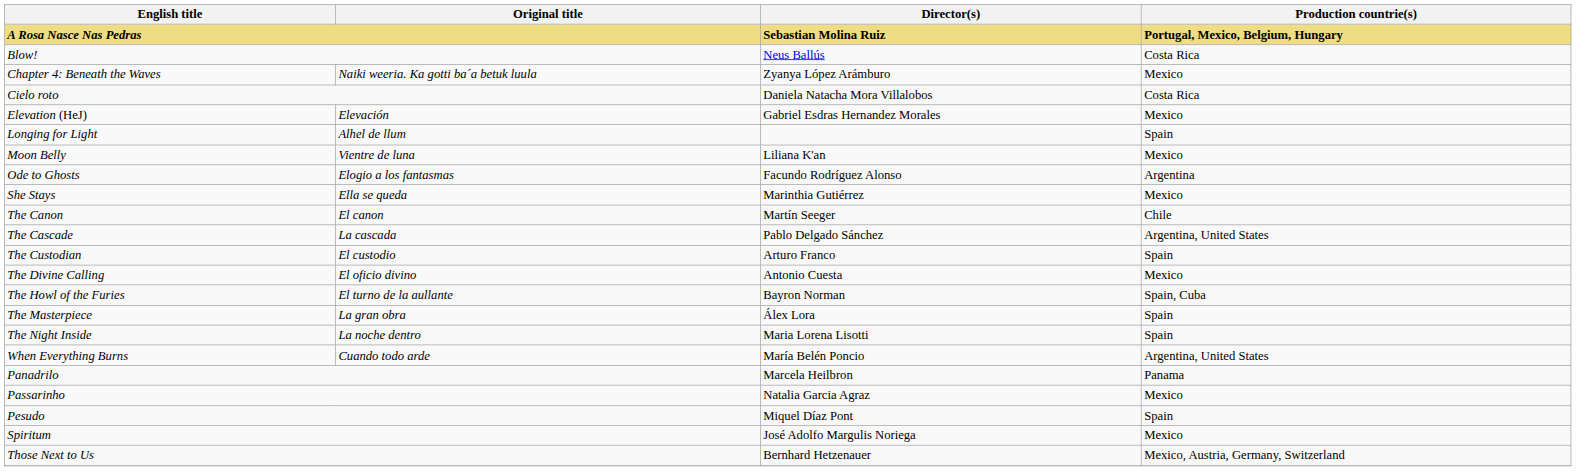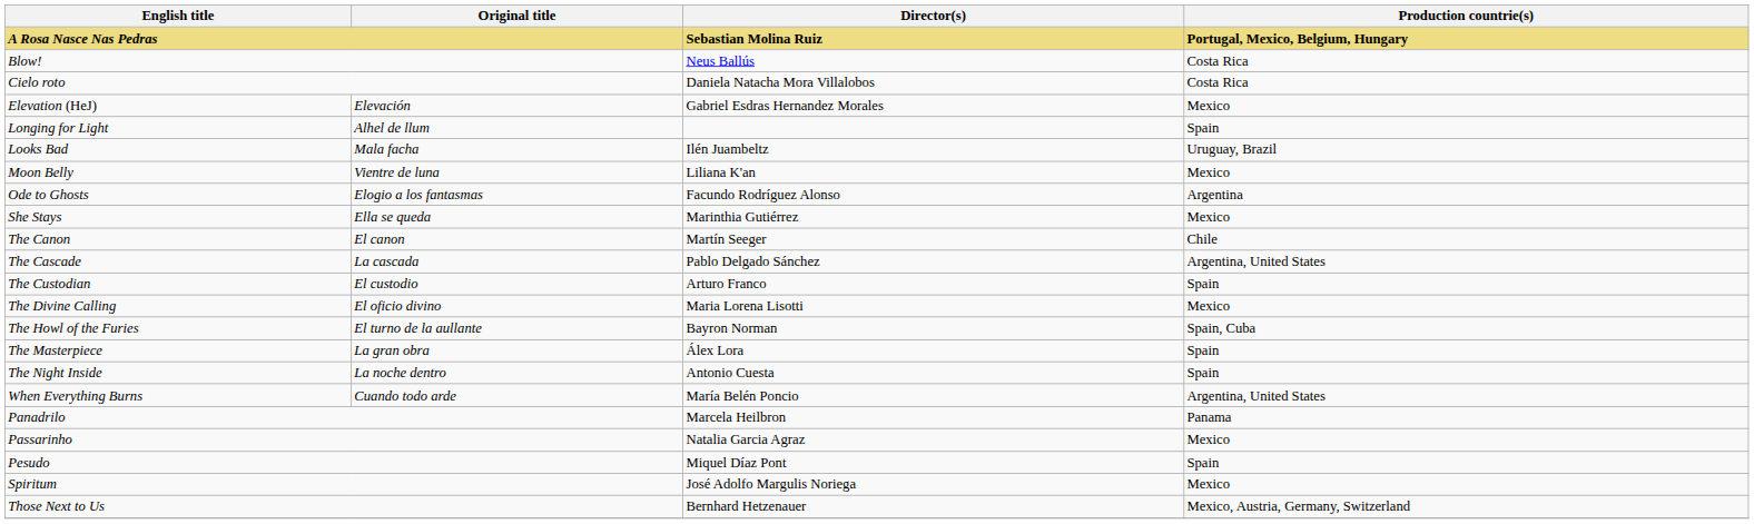 <table class="sortable wikitable" style="width:100%; margin-bottom:4px" cellpadding="5">
 <tr>
 <th scope="col">English title</th>
 <th scope="col">Original title</th>
 <th scope="col">Director(s)</th>
 <th scope="col">Production countrie(s)</th>
 </tr>
 <tr style="background:#EEDD82">
 <td colspan="2"><strong><em>A Rosa Nasce Nas Pedras</em></strong></td>
 <td><strong>Sebastian Molina Ruiz</strong></td>
 <td><strong>Portugal, Mexico, Belgium, Hungary</strong></td>
 </tr>
 <tr>
 <td colspan="2"><em>Blow!</em></td>
 <td><a href='#'>Neus Ballús</a></td>
 <td>Costa Rica</td>
 </tr>
 <tr>
-<td><em>Chapter 4: Beneath the Waves</em></td>
-<td><em>Naiki weeria. Ka gotti ba´a betuk luula</em></td>
-<td>Zyanya López Arámburo</td>
-<td>Mexico</td>
-</tr>
-<tr>
 <td colspan="2"><em>Cielo roto</em></td>
 <td>Daniela Natacha Mora Villalobos</td>
 <td>Costa Rica</td>
 </tr>
 <tr>
 <td><em>Elevation</em> (HeJ)</td>
 <td><em>Elevación</em></td>
 <td>Gabriel Esdras Hernandez Morales</td>
 <td>Mexico</td>
 </tr>
 <tr>
 <td><em>Longing for Light</em></td>
 <td><em>Alhel de llum</em></td>
 <td></td>
 <td>Spain</td>
+</tr>
+<tr>
+<td><em>Looks Bad</em></td>
+<td><em>Mala facha</em></td>
+<td>Ilén Juambeltz</td>
+<td>Uruguay, Brazil</td>
 </tr>
 <tr>
 <td><em>Moon Belly</em></td>
 <td><em>Vientre de luna</em></td>
 <td>Liliana K'an</td>
 <td>Mexico</td>
 </tr>
 <tr>
 <td><em>Ode to Ghosts</em></td>
 <td><em>Elogio a los fantasmas</em></td>
 <td>Facundo Rodríguez Alonso</td>
 <td>Argentina</td>
 </tr>
 <tr>
 <td><em>She Stays</em></td>
 <td><em>Ella se queda</em></td>
 <td>Marinthia Gutiérrez</td>
 <td>Mexico</td>
 </tr>
 <tr>
 <td><em>The Canon</em></td>
 <td><em>El canon</em></td>
 <td>Martín Seeger</td>
 <td>Chile</td>
 </tr>
 <tr>
 <td><em>The Cascade</em></td>
 <td><em>La cascada</em></td>
 <td>Pablo Delgado Sánchez</td>
 <td>Argentina, United States</td>
 </tr>
 <tr>
 <td><em>The Custodian</em></td>
 <td><em>El custodio</em></td>
 <td>Arturo Franco</td>
 <td>Spain</td>
 </tr>
 <tr>
 <td><em>The Divine Calling</em></td>
 <td><em>El oficio divino</em></td>
-<td>Antonio Cuesta</td>
+<td>Maria Lorena Lisotti</td>
 <td>Mexico</td>
 </tr>
 <tr>
 <td><em>The Howl of the Furies</em></td>
 <td><em>El turno de la aullante</em></td>
 <td>Bayron Norman</td>
 <td>Spain, Cuba</td>
 </tr>
 <tr>
 <td><em>The Masterpiece</em></td>
 <td><em>La gran obra</em></td>
 <td>Álex Lora</td>
 <td>Spain</td>
 </tr>
 <tr>
 <td><em>The Night Inside</em></td>
 <td><em>La noche dentro</em></td>
-<td>Maria Lorena Lisotti</td>
+<td>Antonio Cuesta</td>
 <td>Spain</td>
 </tr>
 <tr>
 <td><em>When Everything Burns</em></td>
 <td><em>Cuando todo arde</em></td>
 <td>María Belén Poncio</td>
 <td>Argentina, United States</td>
 </tr>
 <tr>
 <td colspan="2"><em>Panadrilo</em></td>
 <td>Marcela Heilbron</td>
 <td>Panama</td>
 </tr>
 <tr>
 <td colspan="2"><em>Passarinho</em></td>
 <td>Natalia Garcia Agraz</td>
 <td>Mexico</td>
 </tr>
 <tr>
 <td colspan="2"><em>Pesudo</em></td>
 <td>Miquel Díaz Pont</td>
 <td>Spain</td>
 </tr>
 <tr>
 <td colspan="2"><em>Spiritum</em></td>
 <td>José Adolfo Margulis Noriega</td>
 <td>Mexico</td>
 </tr>
 <tr>
 <td colspan="2"><em>Those Next to Us</em></td>
 <td>Bernhard Hetzenauer</td>
 <td>Mexico, Austria, Germany, Switzerland</td>
 </tr>
 <tr>
 </tr>
 </table>
